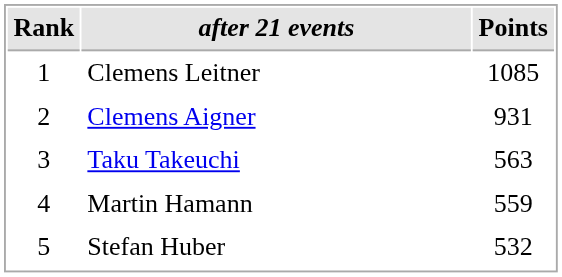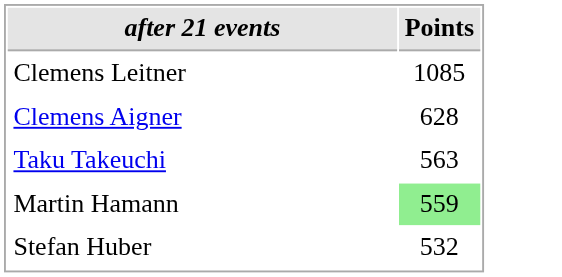 <table cellspacing="1" cellpadding="3" style="border:1px solid #AAAAAA;font-size:86%">
 <tr bgcolor="#E4E4E4">
-<th style="border-bottom:1px solid #AAAAAA" width=10>Rank</th>
 <th style="border-bottom:1px solid #AAAAAA" width=200><em>after 21 events</em></th>
 <th style="border-bottom:1px solid #AAAAAA" width=20>Points</th>
 </tr>
 <tr>
-<td align=center>1</td>
 <td> Clemens Leitner</td>
 <td align=center>1085</td>
 </tr>
 <tr>
-<td align=center>2</td>
 <td> <a href='#'>Clemens Aigner</a></td>
-<td align=center>931</td>
+<td align=center>628</td>
 </tr>
 <tr>
-<td align=center>3</td>
 <td> <a href='#'>Taku Takeuchi</a></td>
 <td align=center>563</td>
 </tr>
 <tr>
-<td align=center>4</td>
 <td> Martin Hamann</td>
-<td align=center>559</td>
+<td align=center style="background: lightgreen;">559</td>
 </tr>
 <tr>
-<td align=center>5</td>
 <td> Stefan Huber</td>
 <td align=center>532</td>
 </tr>
 </table>
